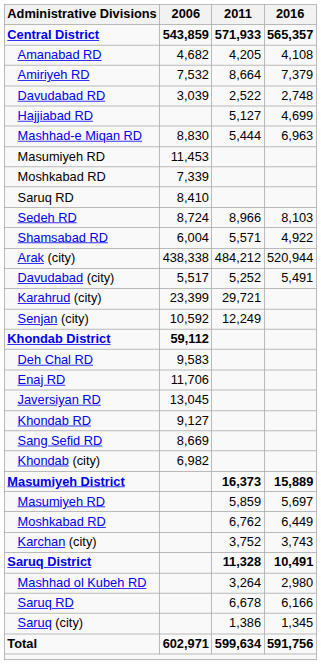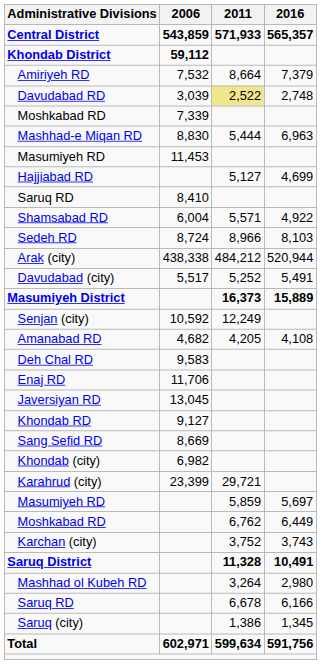 <table class="wikitable">
 <tr>
 <th>Administrative Divisions</th>
 <th>2006</th>
 <th>2011</th>
 <th>2016</th>
 </tr>
 <tr>
 <td><strong><a href='#'>Central District</a></strong></td>
 <td style="text-align: right;"><strong>543,859</strong></td>
 <td style="text-align: right;"><strong>571,933</strong></td>
 <td style="text-align: right;"><strong>565,357</strong></td>
 </tr>
 <tr>
-<td style="padding-left: 1em;"><a href='#'>Amanabad RD</a></td>
-<td style="text-align: right;">4,682</td>
-<td style="text-align: right;">4,205</td>
-<td style="text-align: right;">4,108</td>
+<td><strong><a href='#'>Khondab District</a></strong></td>
+<td style="text-align: right;"><strong>59,112</strong></td>
+<td style="text-align: right;"></td>
+<td style="text-align: right;"></td>
 </tr>
 <tr>
 <td style="padding-left: 1em;"><a href='#'>Amiriyeh RD</a></td>
 <td style="text-align: right;">7,532</td>
 <td style="text-align: right;">8,664</td>
 <td style="text-align: right;">7,379</td>
 </tr>
 <tr>
 <td style="padding-left: 1em;"><a href='#'>Davudabad RD</a></td>
 <td style="text-align: right;">3,039</td>
-<td style="text-align: right;">2,522</td>
+<td style="background: khaki; text-align: right;">2,522</td>
 <td style="text-align: right;">2,748</td>
 </tr>
 <tr>
-<td style="padding-left: 1em;"><a href='#'>Hajjiabad RD</a></td>
+<td style="padding-left: 1em;">Moshkabad RD</td>
+<td style="text-align: right;">7,339</td>
 <td style="text-align: right;"></td>
-<td style="text-align: right;">5,127</td>
-<td style="text-align: right;">4,699</td>
+<td style="text-align: right;"></td>
 </tr>
 <tr>
 <td style="padding-left: 1em;"><a href='#'>Mashhad-e Miqan RD</a></td>
 <td style="text-align: right;">8,830</td>
 <td style="text-align: right;">5,444</td>
 <td style="text-align: right;">6,963</td>
 </tr>
 <tr>
 <td style="padding-left: 1em;">Masumiyeh RD</td>
 <td style="text-align: right;">11,453</td>
 <td style="text-align: right;"></td>
 <td style="text-align: right;"></td>
 </tr>
 <tr>
-<td style="padding-left: 1em;">Moshkabad RD</td>
-<td style="text-align: right;">7,339</td>
+<td style="padding-left: 1em;"><a href='#'>Hajjiabad RD</a></td>
 <td style="text-align: right;"></td>
-<td style="text-align: right;"></td>
+<td style="text-align: right;">5,127</td>
+<td style="text-align: right;">4,699</td>
 </tr>
 <tr>
 <td style="padding-left: 1em;">Saruq RD</td>
 <td style="text-align: right;">8,410</td>
 <td style="text-align: right;"></td>
 <td style="text-align: right;"></td>
 </tr>
 <tr>
+<td style="padding-left: 1em;"><a href='#'>Shamsabad RD</a></td>
+<td style="text-align: right;">6,004</td>
+<td style="text-align: right;">5,571</td>
+<td style="text-align: right;">4,922</td>
+</tr>
+<tr>
 <td style="padding-left: 1em;"><a href='#'>Sedeh RD</a></td>
 <td style="text-align: right;">8,724</td>
 <td style="text-align: right;">8,966</td>
 <td style="text-align: right;">8,103</td>
-</tr>
-<tr>
-<td style="padding-left: 1em;"><a href='#'>Shamsabad RD</a></td>
-<td style="text-align: right;">6,004</td>
-<td style="text-align: right;">5,571</td>
-<td style="text-align: right;">4,922</td>
 </tr>
 <tr>
 <td style="padding-left: 1em;"><a href='#'>Arak</a> (city)</td>
 <td style="text-align: right;">438,338</td>
 <td style="text-align: right;">484,212</td>
 <td style="text-align: right;">520,944</td>
 </tr>
 <tr>
 <td style="padding-left: 1em;"><a href='#'>Davudabad</a> (city)</td>
 <td style="text-align: right;">5,517</td>
 <td style="text-align: right;">5,252</td>
 <td style="text-align: right;">5,491</td>
 </tr>
 <tr>
-<td style="padding-left: 1em;"><a href='#'>Karahrud</a> (city)</td>
-<td style="text-align: right;">23,399</td>
-<td style="text-align: right;">29,721</td>
+<td><strong><a href='#'>Masumiyeh District</a></strong></td>
 <td style="text-align: right;"></td>
+<td style="text-align: right;"><strong>16,373</strong></td>
+<td style="text-align: right;"><strong>15,889</strong></td>
 </tr>
 <tr>
 <td style="padding-left: 1em;"><a href='#'>Senjan</a> (city)</td>
 <td style="text-align: right;">10,592</td>
 <td style="text-align: right;">12,249</td>
 <td style="text-align: right;"></td>
 </tr>
 <tr>
-<td><strong><a href='#'>Khondab District</a></strong></td>
-<td style="text-align: right;"><strong>59,112</strong></td>
-<td style="text-align: right;"></td>
-<td style="text-align: right;"></td>
+<td style="padding-left: 1em;"><a href='#'>Amanabad RD</a></td>
+<td style="text-align: right;">4,682</td>
+<td style="text-align: right;">4,205</td>
+<td style="text-align: right;">4,108</td>
 </tr>
 <tr>
 <td style="padding-left: 1em;"><a href='#'>Deh Chal RD</a></td>
 <td style="text-align: right;">9,583</td>
 <td style="text-align: right;"></td>
 <td style="text-align: right;"></td>
 </tr>
 <tr>
 <td style="padding-left: 1em;"><a href='#'>Enaj RD</a></td>
 <td style="text-align: right;">11,706</td>
 <td style="text-align: right;"></td>
 <td style="text-align: right;"></td>
 </tr>
 <tr>
 <td style="padding-left: 1em;"><a href='#'>Javersiyan RD</a></td>
 <td style="text-align: right;">13,045</td>
 <td style="text-align: right;"></td>
 <td style="text-align: right;"></td>
 </tr>
 <tr>
 <td style="padding-left: 1em;"><a href='#'>Khondab RD</a></td>
 <td style="text-align: right;">9,127</td>
 <td style="text-align: right;"></td>
 <td style="text-align: right;"></td>
 </tr>
 <tr>
 <td style="padding-left: 1em;"><a href='#'>Sang Sefid RD</a></td>
 <td style="text-align: right;">8,669</td>
 <td style="text-align: right;"></td>
 <td style="text-align: right;"></td>
 </tr>
 <tr>
 <td style="padding-left: 1em;"><a href='#'>Khondab</a> (city)</td>
 <td style="text-align: right;">6,982</td>
 <td style="text-align: right;"></td>
 <td style="text-align: right;"></td>
 </tr>
 <tr>
-<td><strong><a href='#'>Masumiyeh District</a></strong></td>
+<td style="padding-left: 1em;"><a href='#'>Karahrud</a> (city)</td>
+<td style="text-align: right;">23,399</td>
+<td style="text-align: right;">29,721</td>
 <td style="text-align: right;"></td>
-<td style="text-align: right;"><strong>16,373</strong></td>
-<td style="text-align: right;"><strong>15,889</strong></td>
 </tr>
 <tr>
 <td style="padding-left: 1em;"><a href='#'>Masumiyeh RD</a></td>
 <td style="text-align: right;"></td>
 <td style="text-align: right;">5,859</td>
 <td style="text-align: right;">5,697</td>
 </tr>
 <tr>
 <td style="padding-left: 1em;"><a href='#'>Moshkabad RD</a></td>
 <td style="text-align: right;"></td>
 <td style="text-align: right;">6,762</td>
 <td style="text-align: right;">6,449</td>
 </tr>
 <tr>
 <td style="padding-left: 1em;"><a href='#'>Karchan</a> (city)</td>
 <td style="text-align: right;"></td>
 <td style="text-align: right;">3,752</td>
 <td style="text-align: right;">3,743</td>
 </tr>
 <tr>
 <td><strong><a href='#'>Saruq District</a></strong></td>
 <td style="text-align: right;"></td>
 <td style="text-align: right;"><strong>11,328</strong></td>
 <td style="text-align: right;"><strong>10,491</strong></td>
 </tr>
 <tr>
 <td style="padding-left: 1em;"><a href='#'>Mashhad ol Kubeh RD</a></td>
 <td style="text-align: right;"></td>
 <td style="text-align: right;">3,264</td>
 <td style="text-align: right;">2,980</td>
 </tr>
 <tr>
 <td style="padding-left: 1em;"><a href='#'>Saruq RD</a></td>
 <td style="text-align: right;"></td>
 <td style="text-align: right;">6,678</td>
 <td style="text-align: right;">6,166</td>
 </tr>
 <tr>
 <td style="padding-left: 1em;"><a href='#'>Saruq</a> (city)</td>
 <td style="text-align: right;"></td>
 <td style="text-align: right;">1,386</td>
 <td style="text-align: right;">1,345</td>
 </tr>
 <tr>
 <td><strong>Total</strong></td>
 <td style="text-align: right;"><strong>602,971</strong></td>
 <td style="text-align: right;"><strong>599,634</strong></td>
 <td style="text-align: right;"><strong>591,756</strong></td>
 </tr>
 <tr>
 <td colspan=4></td>
 </tr>
 </table>
